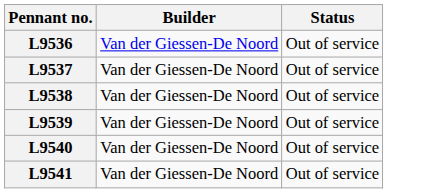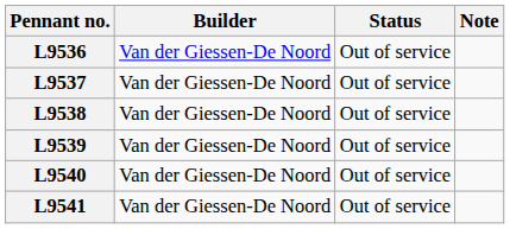 <table class="wikitable plainrowheaders">
 <tr>
 <th scope="col">Pennant no.</th>
 <th scope="col">Builder</th>
 <th scope="col">Status</th>
+<th scope="col">Note</th>
 </tr>
 <tr>
 <th scope="row">L9536</th>
 <td><a href='#'>Van der Giessen-De Noord</a></td>
 <td>Out of service</td>
+<td></td>
 </tr>
 <tr>
 <th scope="row">L9537</th>
 <td>Van der Giessen-De Noord</td>
 <td>Out of service</td>
+<td></td>
 </tr>
 <tr>
 <th scope="row">L9538</th>
 <td>Van der Giessen-De Noord</td>
 <td>Out of service</td>
+<td></td>
 </tr>
 <tr>
 <th scope="row">L9539</th>
 <td>Van der Giessen-De Noord</td>
 <td>Out of service</td>
+<td></td>
 </tr>
 <tr>
 <th scope="row">L9540</th>
 <td>Van der Giessen-De Noord</td>
 <td>Out of service</td>
+<td></td>
 </tr>
 <tr>
 <th scope="row">L9541</th>
 <td>Van der Giessen-De Noord</td>
 <td>Out of service</td>
+<td></td>
 </tr>
 </table>
